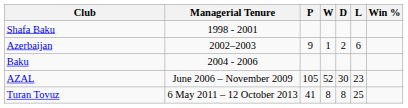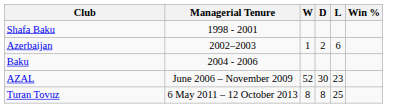 <table class="wikitable sortable" style="text-align: center;">
 <tr>
 <th style="width:15em">Club</th>
 <th>Managerial Tenure</th>
-<th>P</th>
 <th>W</th>
 <th>D</th>
 <th>L</th>
 <th>Win %</th>
 </tr>
 <tr>
 <td align="left"> <a href='#'>Shafa Baku</a></td>
 <td>1998 - 2001</td>
 <td></td>
 <td></td>
 <td></td>
 <td></td>
-<td></td>
 </tr>
 <tr>
 <td align="left"> <a href='#'>Azerbaijan</a></td>
 <td>2002–2003</td>
-<td>9</td>
 <td>1</td>
 <td>2</td>
 <td>6</td>
 <td></td>
 </tr>
 <tr>
 <td align="left"> <a href='#'>Baku</a></td>
 <td>2004 - 2006</td>
 <td></td>
 <td></td>
 <td></td>
 <td></td>
-<td></td>
 </tr>
 <tr>
 <td align="left"> <a href='#'>AZAL</a></td>
 <td>June 2006 – November 2009</td>
-<td>105</td>
 <td>52</td>
 <td>30</td>
 <td>23</td>
 <td></td>
 </tr>
 <tr>
 <td align="left"> <a href='#'>Turan Tovuz</a></td>
 <td>6 May 2011 – 12 October 2013</td>
-<td>41</td>
 <td>8</td>
 <td>8</td>
 <td>25</td>
 <td></td>
 </tr>
 </table>
